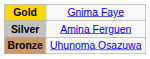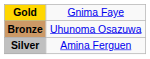 <table class="wikitable" style=" text-align:center; " width="35%">
 <tr>
 <td bgcolor="gold"><strong>Gold</strong></td>
 <td><a href='#'>Gnima Faye</a><br>  <small><em></em></small></td>
 </tr>
 <tr>
+<td bgcolor="CC9966"><strong>Bronze</strong></td>
+<td><a href='#'>Uhunoma Osazuwa</a><br>  <small><em></em></small></td>
+</tr>
+<tr>
 <td bgcolor="silver"><strong>Silver</strong></td>
 <td><a href='#'>Amina Ferguen</a><br>  <small><em></em></small></td>
 </tr>
-<tr>
-<td bgcolor="CC9966"><strong>Bronze</strong></td>
-<td><a href='#'>Uhunoma Osazuwa</a><br>  <small><em></em></small></td>
-</tr>
 </table>
